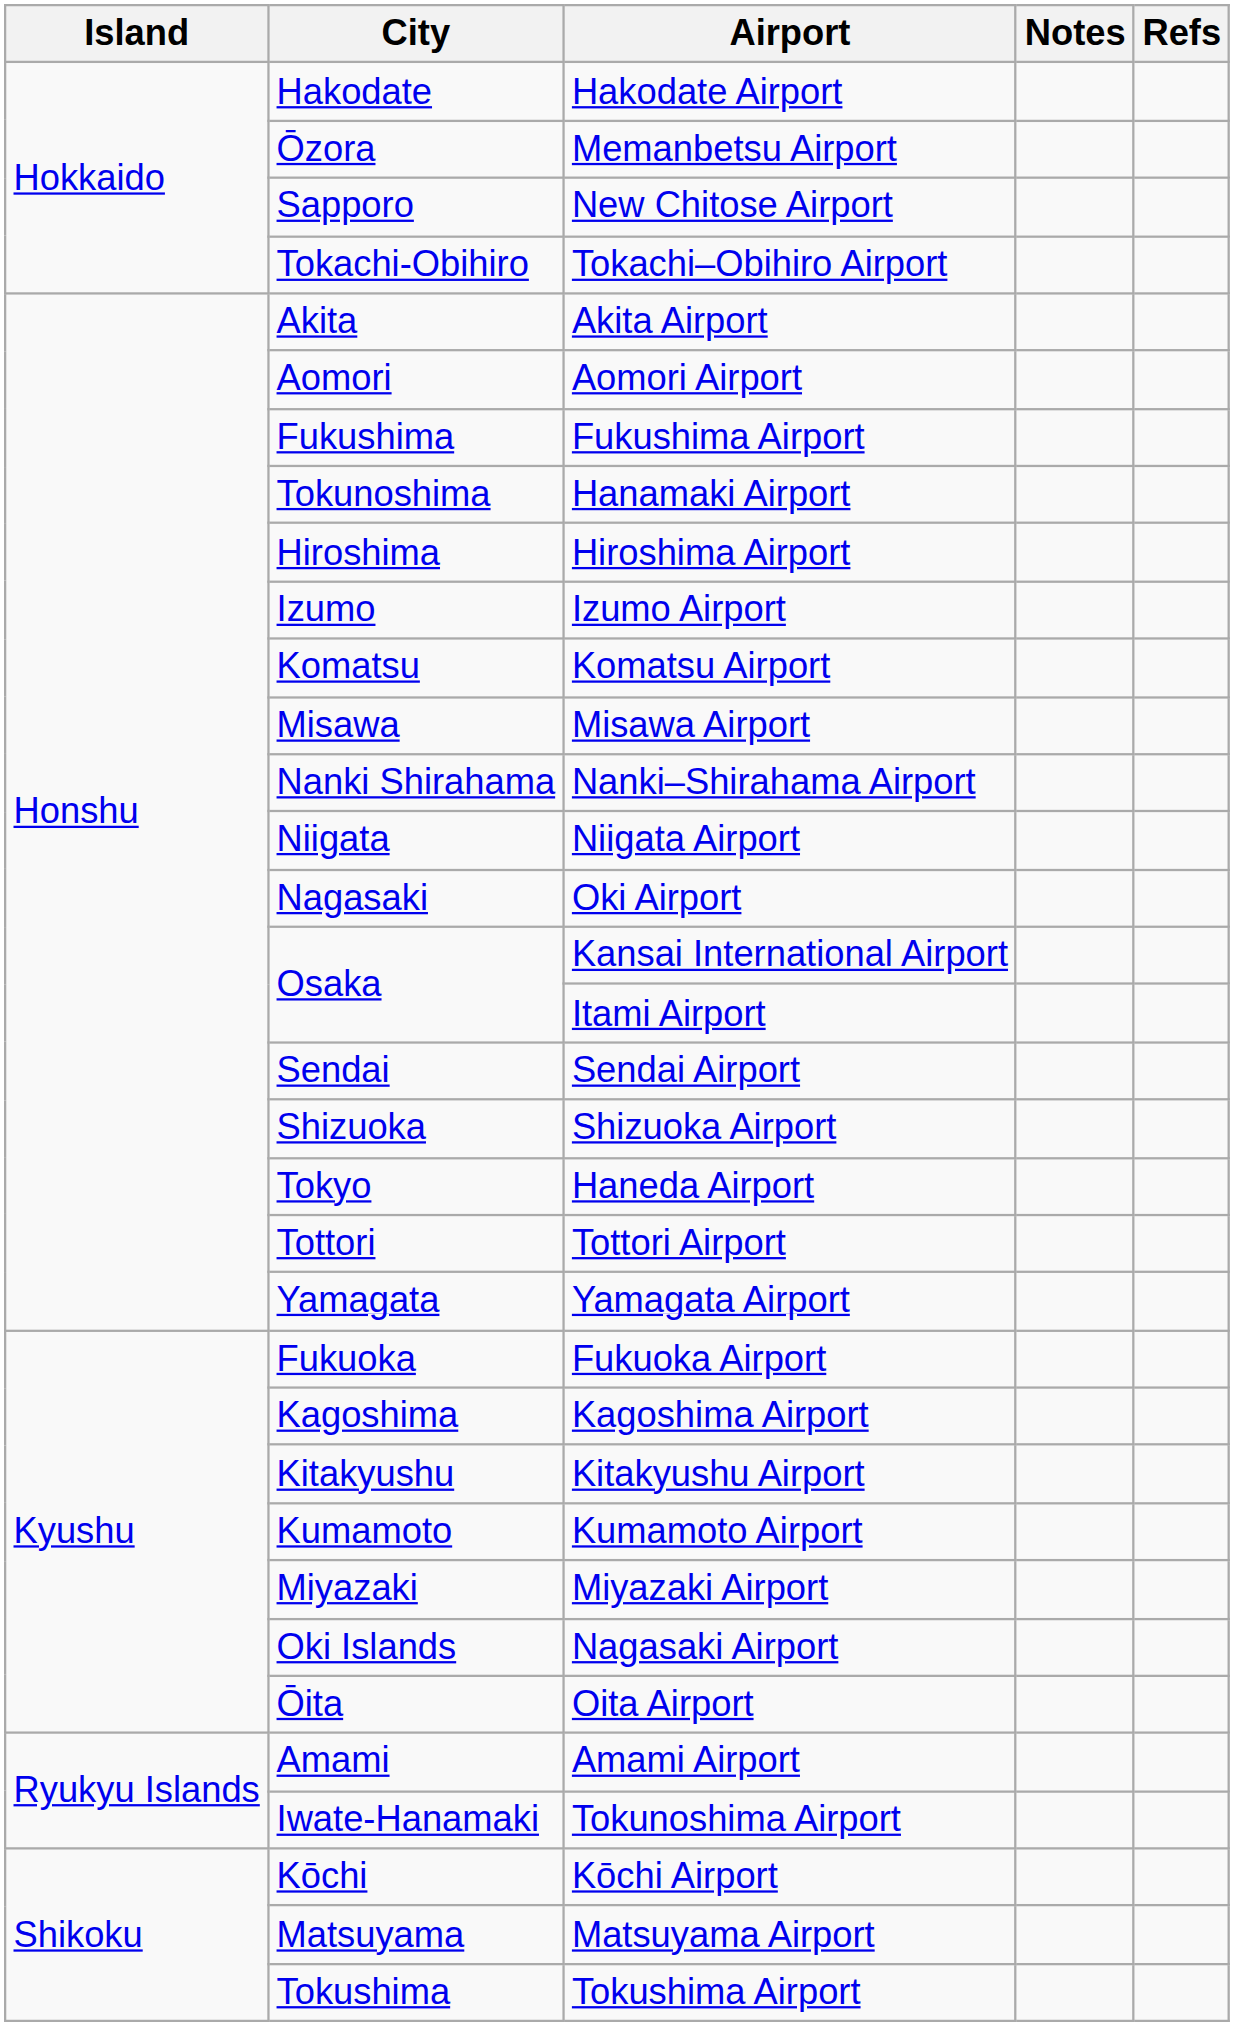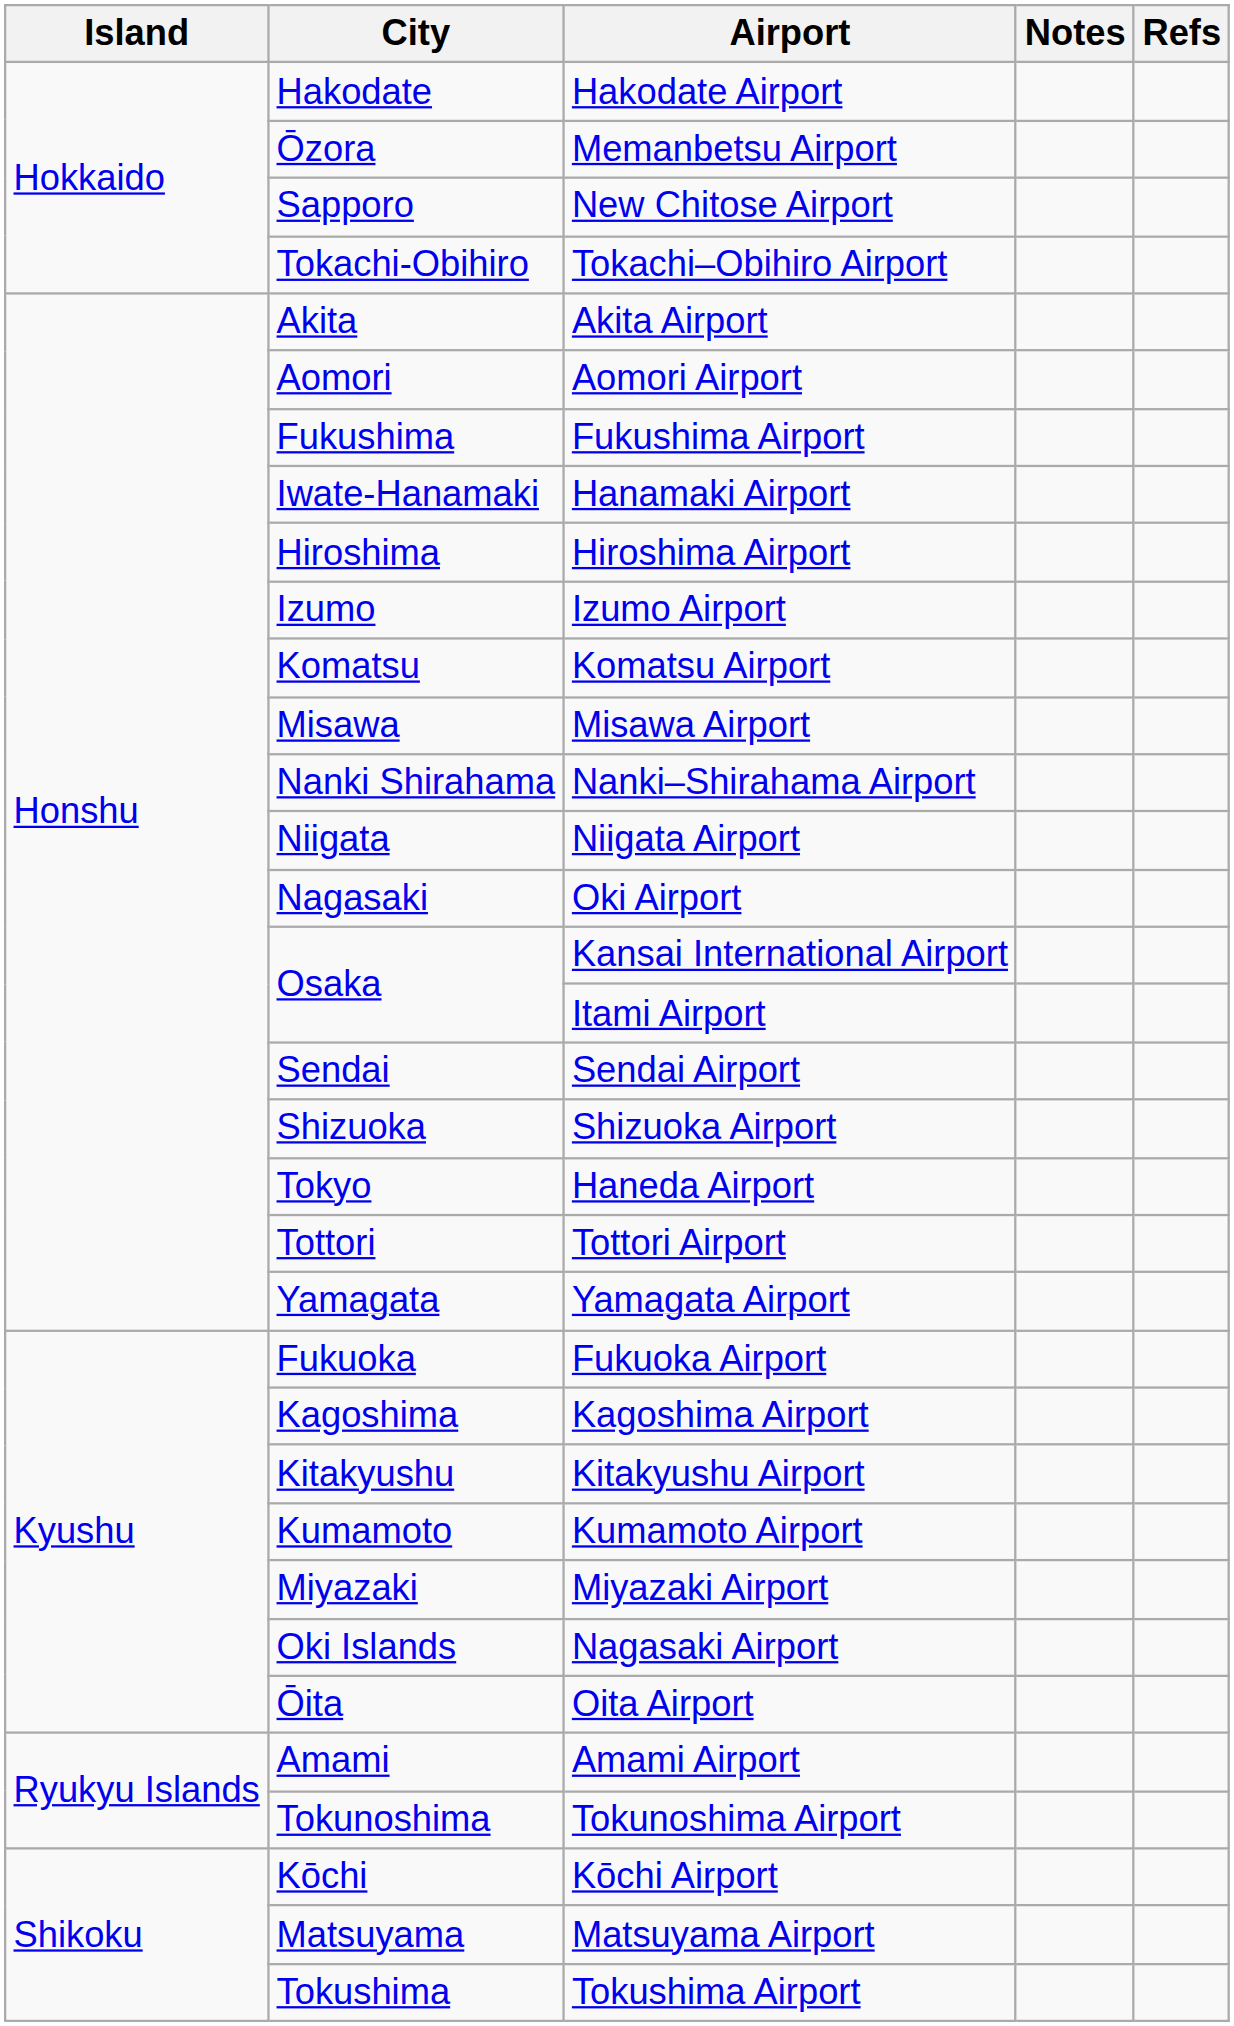 <table class="sortable wikitable">
 <tr>
 <th>Island</th>
 <th>City</th>
 <th>Airport</th>
 <th>Notes</th>
 <th>Refs</th>
 </tr>
 <tr>
 <td rowspan="4"><a href='#'>Hokkaido</a></td>
 <td><a href='#'>Hakodate</a></td>
 <td><a href='#'>Hakodate Airport</a></td>
 <td></td>
 <td align=center></td>
 </tr>
 <tr>
 <td><a href='#'>Ōzora</a></td>
 <td><a href='#'>Memanbetsu Airport</a></td>
 <td align=center></td>
 <td align=center></td>
 </tr>
 <tr>
 <td><a href='#'>Sapporo</a></td>
 <td><a href='#'>New Chitose Airport</a></td>
 <td></td>
 <td align=center></td>
 </tr>
 <tr>
 <td><a href='#'>Tokachi-Obihiro</a></td>
 <td><a href='#'>Tokachi–Obihiro Airport</a></td>
 <td></td>
 <td align=center></td>
 </tr>
 <tr>
 <td rowspan="18"><a href='#'>Honshu</a></td>
 <td><a href='#'>Akita</a></td>
 <td><a href='#'>Akita Airport</a></td>
 <td align=center></td>
 <td align=center></td>
 </tr>
 <tr>
 <td><a href='#'>Aomori</a></td>
 <td><a href='#'>Aomori Airport</a></td>
 <td align=center></td>
 <td align=center></td>
 </tr>
 <tr>
 <td><a href='#'>Fukushima</a></td>
 <td><a href='#'>Fukushima Airport</a></td>
 <td></td>
 <td align=center></td>
 </tr>
 <tr>
-<td><a href='#'>Tokunoshima</a></td>
+<td><a href='#'>Iwate-Hanamaki</a></td>
 <td><a href='#'>Hanamaki Airport</a></td>
 <td align=center></td>
 <td align=center></td>
 </tr>
 <tr>
 <td><a href='#'>Hiroshima</a></td>
 <td><a href='#'>Hiroshima Airport</a></td>
 <td></td>
 <td align=center></td>
 </tr>
 <tr>
 <td><a href='#'>Izumo</a></td>
 <td><a href='#'>Izumo Airport</a></td>
 <td></td>
 <td align=center></td>
 </tr>
 <tr>
 <td><a href='#'>Komatsu</a></td>
 <td><a href='#'>Komatsu Airport</a></td>
 <td></td>
 <td align=center></td>
 </tr>
 <tr>
 <td><a href='#'>Misawa</a></td>
 <td><a href='#'>Misawa Airport</a></td>
 <td align=center></td>
 <td align=center></td>
 </tr>
 <tr>
 <td><a href='#'>Nanki Shirahama</a></td>
 <td><a href='#'>Nanki–Shirahama Airport</a></td>
 <td></td>
 <td align=center></td>
 </tr>
 <tr>
 <td><a href='#'>Niigata</a></td>
 <td><a href='#'>Niigata Airport</a></td>
 <td align=center></td>
 <td align=center></td>
 </tr>
 <tr>
 <td><a href='#'>Nagasaki</a></td>
 <td><a href='#'>Oki Airport</a></td>
 <td align=center></td>
 <td align=center></td>
 </tr>
 <tr>
 <td rowspan="2"><a href='#'>Osaka</a></td>
 <td><a href='#'>Kansai International Airport</a></td>
 <td></td>
 <td align=center></td>
 </tr>
 <tr>
 <td><a href='#'>Itami Airport</a></td>
 <td></td>
 <td align=center></td>
 </tr>
 <tr>
 <td><a href='#'>Sendai</a></td>
 <td><a href='#'>Sendai Airport</a></td>
 <td align=center></td>
 <td align=center></td>
 </tr>
 <tr>
 <td><a href='#'>Shizuoka</a></td>
 <td><a href='#'>Shizuoka Airport</a></td>
 <td></td>
 <td align=center></td>
 </tr>
 <tr>
 <td><a href='#'>Tokyo</a></td>
 <td><a href='#'>Haneda Airport</a></td>
 <td></td>
 <td align=center></td>
 </tr>
 <tr>
 <td><a href='#'>Tottori</a></td>
 <td><a href='#'>Tottori Airport</a></td>
 <td></td>
 <td align=center></td>
 </tr>
 <tr>
 <td><a href='#'>Yamagata</a></td>
 <td><a href='#'>Yamagata Airport</a></td>
 <td align=center></td>
 <td align=center></td>
 </tr>
 <tr>
 <td rowspan="7"><a href='#'>Kyushu</a></td>
 <td><a href='#'>Fukuoka</a></td>
 <td><a href='#'>Fukuoka Airport</a></td>
 <td></td>
 <td align=center></td>
 </tr>
 <tr>
 <td><a href='#'>Kagoshima</a></td>
 <td><a href='#'>Kagoshima Airport</a></td>
 <td></td>
 <td align=center></td>
 </tr>
 <tr>
 <td><a href='#'>Kitakyushu</a></td>
 <td><a href='#'>Kitakyushu Airport</a></td>
 <td></td>
 <td align=center></td>
 </tr>
 <tr>
 <td><a href='#'>Kumamoto</a></td>
 <td><a href='#'>Kumamoto Airport</a></td>
 <td align=center></td>
 <td align=center></td>
 </tr>
 <tr>
 <td><a href='#'>Miyazaki</a></td>
 <td><a href='#'>Miyazaki Airport</a></td>
 <td align=center></td>
 <td align=center></td>
 </tr>
 <tr>
 <td><a href='#'>Oki Islands</a></td>
 <td><a href='#'>Nagasaki Airport</a></td>
 <td align=center></td>
 <td align=center></td>
 </tr>
 <tr>
 <td><a href='#'>Ōita</a></td>
 <td><a href='#'>Oita Airport</a></td>
 <td align=center></td>
 <td align=center></td>
 </tr>
 <tr>
 <td rowspan="2"><a href='#'>Ryukyu Islands</a></td>
 <td><a href='#'>Amami</a></td>
 <td><a href='#'>Amami Airport</a></td>
 <td align=center></td>
 <td align=center></td>
 </tr>
 <tr>
-<td><a href='#'>Iwate-Hanamaki</a></td>
+<td><a href='#'>Tokunoshima</a></td>
 <td><a href='#'>Tokunoshima Airport</a></td>
 <td align=center></td>
 <td align=center></td>
 </tr>
 <tr>
 <td rowspan="3"><a href='#'>Shikoku</a></td>
 <td><a href='#'>Kōchi</a></td>
 <td><a href='#'>Kōchi Airport</a></td>
 <td align=center></td>
 <td align=center></td>
 </tr>
 <tr>
 <td><a href='#'>Matsuyama</a></td>
 <td><a href='#'>Matsuyama Airport</a></td>
 <td align=center></td>
 <td align=center></td>
 </tr>
 <tr>
 <td><a href='#'>Tokushima</a></td>
 <td><a href='#'>Tokushima Airport</a></td>
 <td align=center></td>
 <td align=center></td>
 </tr>
 </table>
